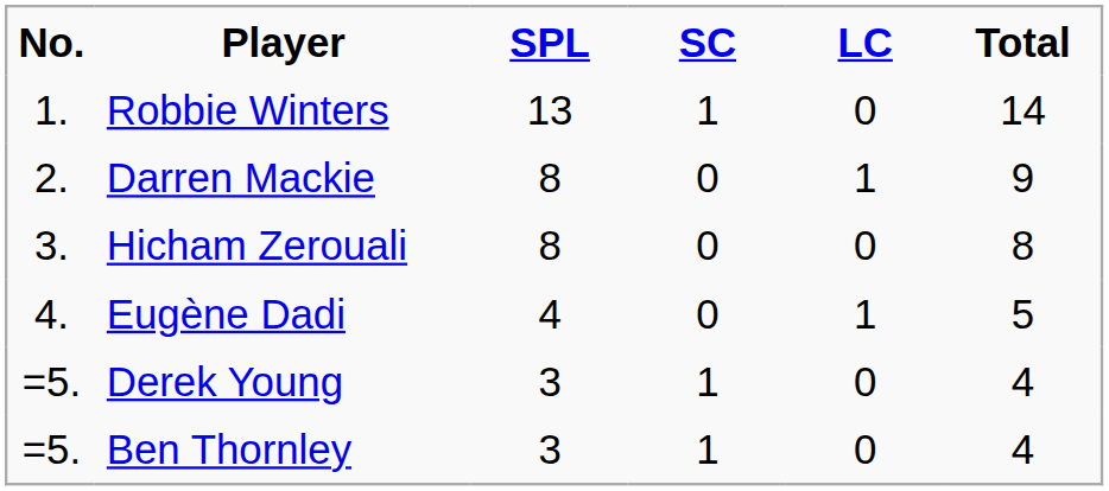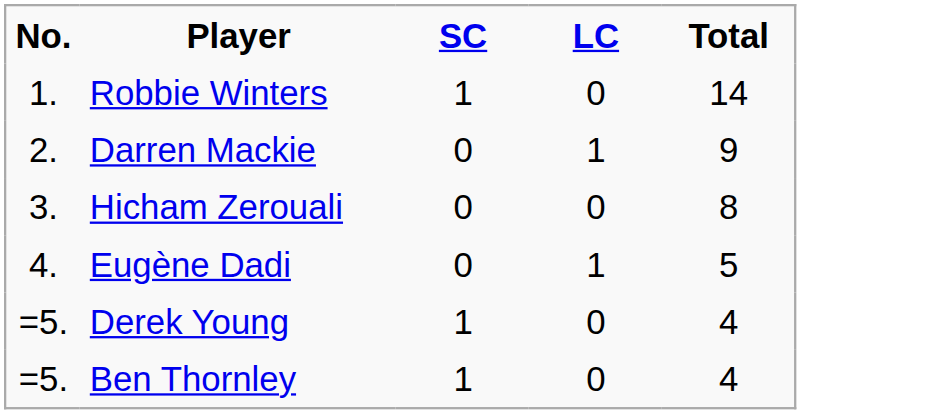 <table class= border="2" cellpadding="4" cellspacing="0" style="text-align:center; margin: 1em 1em 1em 0; background: #f9f9f9; border: 1px #aaa solid; border-collapse: collapse; font-size: 95%;">
 <tr>
 <th width=20>No.</th>
 <th width=130>Player</th>
-<th width=50><a href='#'>SPL</a></th>
 <th width=50><a href='#'>SC</a></th>
 <th width=50><a href='#'>LC</a></th>
 <th width=50>Total</th>
 </tr>
 <tr>
 <td>1.</td>
 <td align=left> <a href='#'>Robbie Winters</a></td>
-<td>13</td>
 <td>1</td>
 <td>0</td>
 <td>14</td>
 </tr>
 <tr>
 <td>2.</td>
 <td align=left> <a href='#'>Darren Mackie</a></td>
-<td>8</td>
 <td>0</td>
 <td>1</td>
 <td>9</td>
 </tr>
 <tr>
 <td>3.</td>
 <td align=left> <a href='#'>Hicham Zerouali</a></td>
-<td>8</td>
 <td>0</td>
 <td>0</td>
 <td>8</td>
 </tr>
 <tr>
 <td>4.</td>
 <td align=left> <a href='#'>Eugène Dadi</a></td>
-<td>4</td>
 <td>0</td>
 <td>1</td>
 <td>5</td>
 </tr>
 <tr>
 <td>=5.</td>
 <td align=left> <a href='#'>Derek Young</a></td>
-<td>3</td>
 <td>1</td>
 <td>0</td>
 <td>4</td>
 </tr>
 <tr>
 <td>=5.</td>
 <td align=left> <a href='#'>Ben Thornley</a></td>
-<td>3</td>
 <td>1</td>
 <td>0</td>
 <td>4</td>
 </tr>
 </table>
